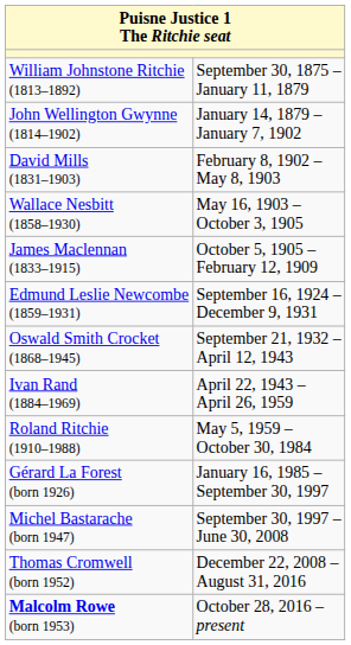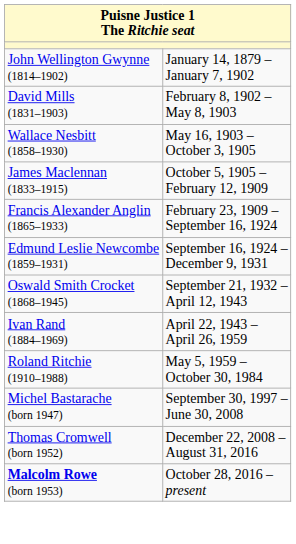 <table class="wikitable">
 <tr>
 <th colspan="2" style="background: #fffacd;">Puisne Justice 1<br>The <em>Ritchie seat</em></th>
 </tr>
 <tr>
 <td colspan="2" style="background: #fffacd;"></td>
-</tr>
-<tr>
-<td><a href='#'>William Johnstone Ritchie</a> <br><small>(1813–1892)</small></td>
-<td>September 30, 1875 –<br> January 11, 1879</td>
 </tr>
 <tr>
 <td><a href='#'>John Wellington Gwynne</a><br><small>(1814–1902)</small></td>
 <td>January 14, 1879 –<br> January 7, 1902</td>
 </tr>
 <tr>
 <td><a href='#'>David Mills</a><br><small>(1831–1903)</small></td>
 <td>February 8, 1902 –<br> May 8, 1903</td>
 </tr>
 <tr>
 <td><a href='#'>Wallace Nesbitt</a><br><small>(1858–1930)</small></td>
 <td>May 16, 1903 –<br> October 3, 1905</td>
 </tr>
 <tr>
 <td><a href='#'>James Maclennan</a><br><small>(1833–1915)</small></td>
 <td>October 5, 1905 –<br> February 12, 1909</td>
 </tr>
 <tr>
+<td><a href='#'>Francis Alexander Anglin</a><br><small>(1865–1933)</small></td>
+<td>February 23, 1909 –<br> September 16, 1924</td>
+</tr>
+<tr>
 <td><a href='#'>Edmund Leslie Newcombe</a><br><small>(1859–1931)</small></td>
 <td>September 16, 1924 –<br> December 9, 1931</td>
 </tr>
 <tr>
 <td><a href='#'>Oswald Smith Crocket</a><br><small>(1868–1945)</small></td>
 <td>September 21, 1932 –<br> April 12, 1943</td>
 </tr>
 <tr>
 <td><a href='#'>Ivan Rand</a><br><small>(1884–1969)</small></td>
 <td>April 22, 1943 –<br> April 26, 1959</td>
 </tr>
 <tr>
 <td><a href='#'>Roland Ritchie</a><br><small>(1910–1988)</small></td>
 <td>May 5, 1959 –<br> October 30, 1984</td>
 </tr>
 <tr>
-<td><a href='#'>Gérard La Forest</a><br><small>(born 1926)</small></td>
-<td>January 16, 1985 –<br> September 30, 1997</td>
-</tr>
-<tr>
 <td><a href='#'>Michel Bastarache</a><br><small>(born 1947)</small></td>
 <td>September 30, 1997 –<br> June 30, 2008</td>
 </tr>
 <tr>
 <td><a href='#'>Thomas Cromwell</a><br><small>(born 1952)</small></td>
 <td>December 22, 2008 –<br> August 31, 2016</td>
 </tr>
 <tr>
 <td><strong><a href='#'>Malcolm Rowe</a></strong><br><small>(born 1953)</small></td>
 <td>October 28, 2016 –<br> <em>present</em></td>
 </tr>
 </table>
